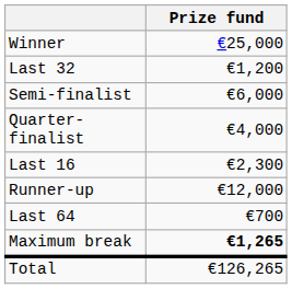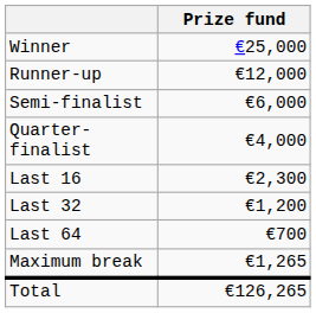 <table class="wikitable">
 <tr>
 <th width=110px></th>
 <th width=110px align="right">Prize fund</th>
 </tr>
 <tr>
 <td>Winner</td>
 <td align="right"><a href='#'>€</a>25,000</td>
 </tr>
 <tr>
-<td>Last 32</td>
-<td align="right">€1,200</td>
+<td>Runner-up</td>
+<td align="right">€12,000</td>
 </tr>
 <tr>
 <td>Semi-finalist</td>
 <td align="right">€6,000</td>
 </tr>
 <tr>
 <td>Quarter-finalist</td>
 <td align="right">€4,000</td>
 </tr>
 <tr>
 <td>Last 16</td>
 <td align="right">€2,300</td>
 </tr>
 <tr>
-<td>Runner-up</td>
-<td align="right">€12,000</td>
+<td>Last 32</td>
+<td align="right">€1,200</td>
 </tr>
 <tr>
 <td>Last 64</td>
 <td align="right">€700</td>
 </tr>
 <tr>
 <td>Maximum break</td>
-<td align="right"><strong>€1,265</strong></td>
+<td align="right">€1,265</td>
 </tr>
 <tr style="border-top:medium solid">
 <td>Total</td>
 <td align="right">€126,265</td>
 </tr>
 </table>
